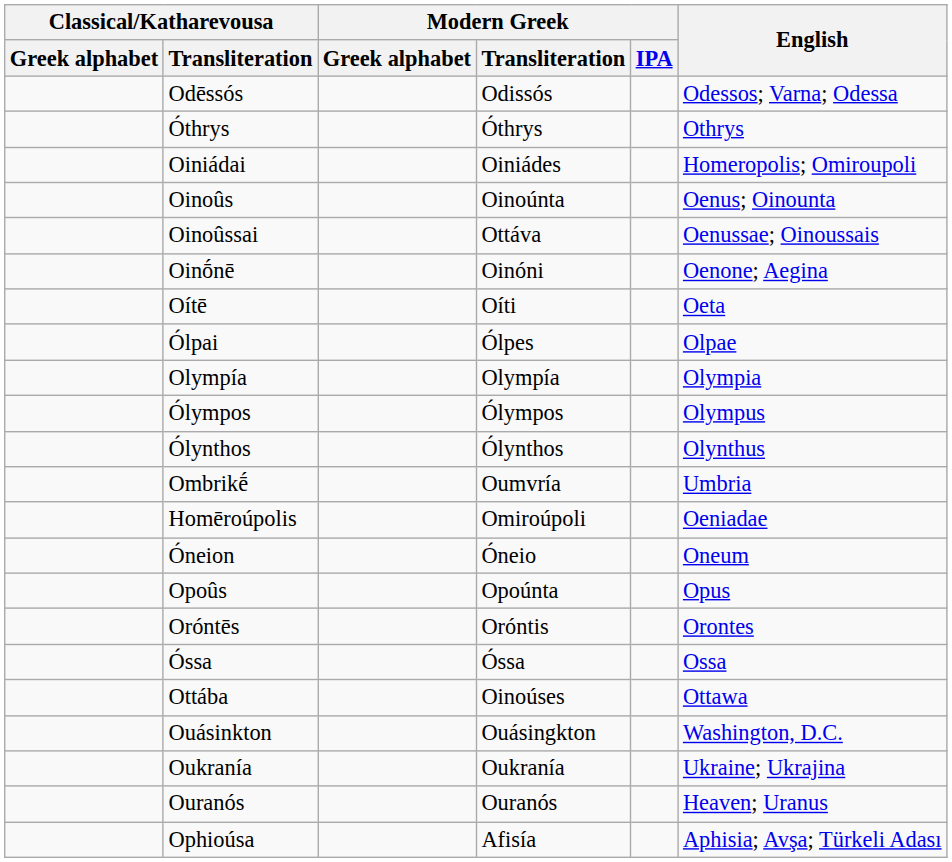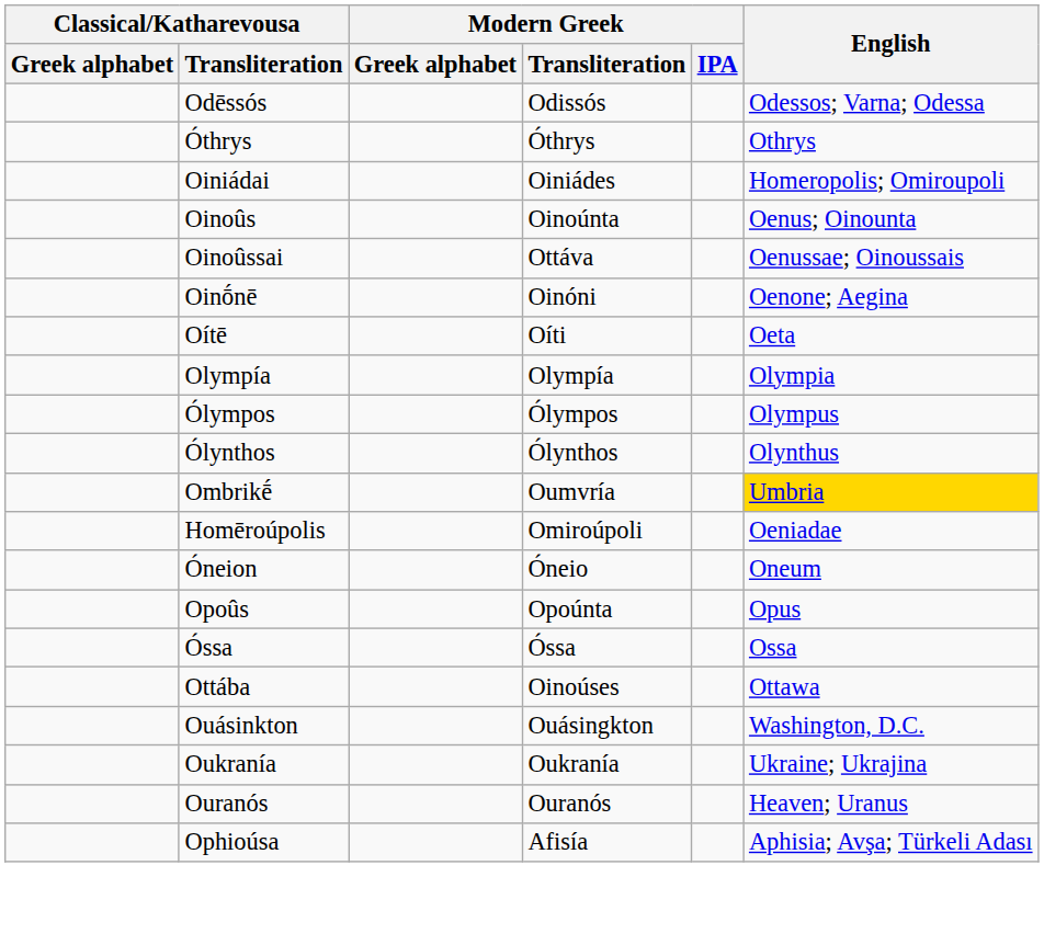 <table class="wikitable">
 <tr>
 <th colspan="2">Classical/Katharevousa</th>
 <th colspan="3">Modern Greek</th>
 <th rowspan="2">English</th>
 </tr>
 <tr>
 <th>Greek alphabet</th>
 <th>Transliteration</th>
 <th>Greek alphabet</th>
 <th>Transliteration</th>
 <th><a href='#'>IPA</a></th>
 </tr>
 <tr>
 <td></td>
 <td>Odēssós</td>
 <td></td>
 <td>Odissós</td>
 <td></td>
 <td><a href='#'>Odessos</a>; <a href='#'>Varna</a>; <a href='#'>Odessa</a></td>
 </tr>
 <tr>
 <td></td>
 <td>Óthrys</td>
 <td></td>
 <td>Óthrys</td>
 <td></td>
 <td><a href='#'>Othrys</a></td>
 </tr>
 <tr>
 <td></td>
 <td>Oiniádai</td>
 <td></td>
 <td>Oiniádes</td>
 <td></td>
 <td><a href='#'>Homeropolis</a>; <a href='#'>Omiroupoli</a></td>
 </tr>
 <tr>
 <td></td>
 <td>Oinoûs</td>
 <td></td>
 <td>Oinoúnta</td>
 <td></td>
 <td><a href='#'>Oenus</a>; <a href='#'>Oinounta</a></td>
 </tr>
 <tr>
 <td></td>
 <td>Oinoûssai</td>
 <td></td>
 <td>Ottáva</td>
 <td></td>
 <td><a href='#'>Oenussae</a>; <a href='#'>Oinoussais</a></td>
 </tr>
 <tr>
 <td></td>
 <td>Oinṓnē</td>
 <td></td>
 <td>Oinóni</td>
 <td></td>
 <td><a href='#'>Oenone</a>; <a href='#'>Aegina</a></td>
 </tr>
 <tr>
 <td></td>
 <td>Oítē</td>
 <td></td>
 <td>Oíti</td>
 <td></td>
 <td><a href='#'>Oeta</a></td>
 </tr>
 <tr>
 <td></td>
-<td>Ólpai</td>
-<td></td>
-<td>Ólpes</td>
-<td></td>
-<td><a href='#'>Olpae</a></td>
-</tr>
-<tr>
-<td></td>
 <td>Olympía</td>
 <td></td>
 <td>Olympía</td>
 <td></td>
 <td><a href='#'>Olympia</a></td>
 </tr>
 <tr>
 <td></td>
 <td>Ólympos</td>
 <td></td>
 <td>Ólympos</td>
 <td></td>
 <td><a href='#'>Olympus</a></td>
 </tr>
 <tr>
 <td></td>
 <td>Ólynthos</td>
 <td></td>
 <td>Ólynthos</td>
 <td></td>
 <td><a href='#'>Olynthus</a></td>
 </tr>
 <tr>
 <td></td>
 <td>Ombrikḗ</td>
 <td></td>
 <td>Oumvría</td>
 <td></td>
-<td><a href='#'>Umbria</a></td>
+<td style="background: gold;"><a href='#'>Umbria</a></td>
 </tr>
 <tr>
 <td></td>
 <td>Homēroúpolis</td>
 <td></td>
 <td>Omiroúpoli</td>
 <td></td>
 <td><a href='#'>Oeniadae</a></td>
 </tr>
 <tr>
 <td></td>
 <td>Óneion</td>
 <td></td>
 <td>Óneio</td>
 <td></td>
 <td><a href='#'>Oneum</a></td>
 </tr>
 <tr>
 <td></td>
 <td>Opoûs</td>
 <td></td>
 <td>Opoúnta</td>
 <td></td>
 <td><a href='#'>Opus</a></td>
-</tr>
-<tr>
-<td></td>
-<td>Oróntēs</td>
-<td></td>
-<td>Oróntis</td>
-<td></td>
-<td><a href='#'>Orontes</a></td>
 </tr>
 <tr>
 <td></td>
 <td>Óssa</td>
 <td></td>
 <td>Óssa</td>
 <td></td>
 <td><a href='#'>Ossa</a></td>
 </tr>
 <tr>
 <td></td>
 <td>Ottába</td>
 <td></td>
 <td>Oinoúses</td>
 <td></td>
 <td><a href='#'>Ottawa</a></td>
 </tr>
 <tr>
 <td></td>
 <td>Ouásinkton</td>
 <td></td>
 <td>Ouásingkton</td>
 <td></td>
 <td><a href='#'>Washington, D.C.</a></td>
 </tr>
 <tr>
 <td></td>
 <td>Oukranía</td>
 <td></td>
 <td>Oukranía</td>
 <td></td>
 <td><a href='#'>Ukraine</a>; <a href='#'>Ukrajina</a></td>
 </tr>
 <tr>
 <td></td>
 <td>Ouranós</td>
 <td></td>
 <td>Ouranós</td>
 <td></td>
 <td><a href='#'>Heaven</a>; <a href='#'>Uranus</a></td>
 </tr>
 <tr>
 <td></td>
 <td>Ophioúsa</td>
 <td></td>
 <td>Afisía</td>
 <td></td>
 <td><a href='#'>Aphisia</a>; <a href='#'>Avşa</a>; <a href='#'>Türkeli Adası</a></td>
 </tr>
 </table>
